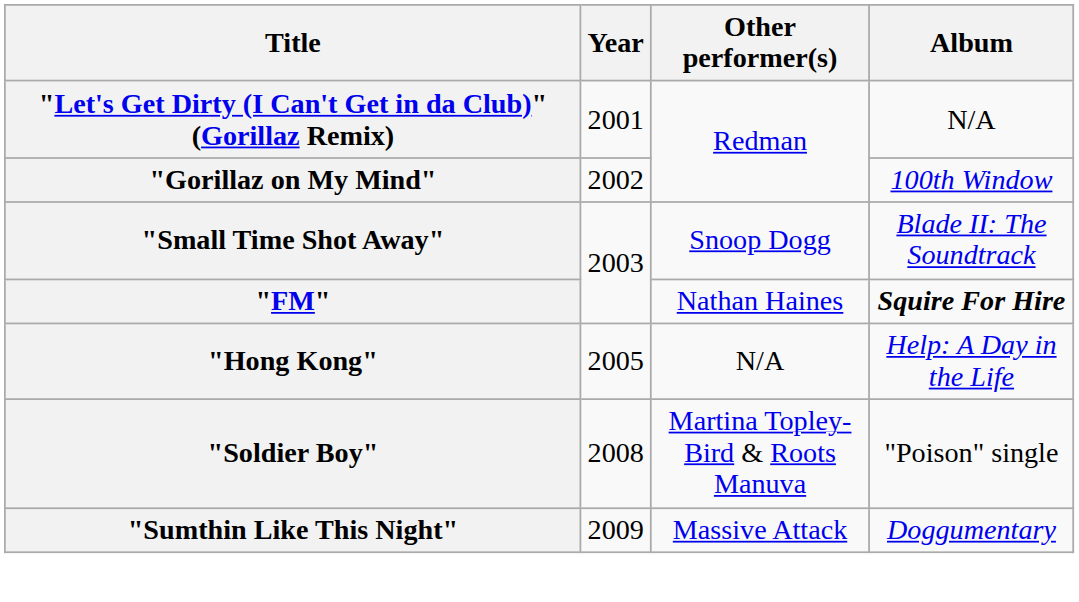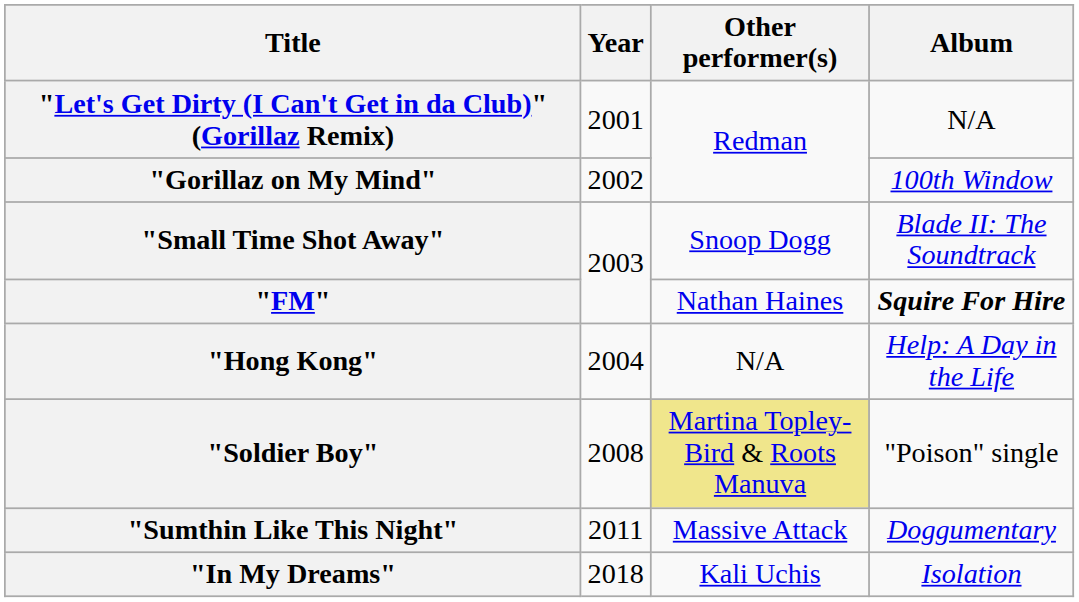 <table class="wikitable plainrowheaders" style="text-align:center;">
 <tr>
 <th scope="col" style="width:20em;">Title</th>
 <th scope="col">Year</th>
 <th scope="col">Other performer(s)</th>
 <th scope="col">Album</th>
 </tr>
 <tr>
 <th scope="row">"<a href='#'>Let's Get Dirty (I Can't Get in da Club)</a>" (<a href='#'>Gorillaz</a> Remix)</th>
 <td>2001</td>
 <td align="center" valign="center" rowspan="2"><a href='#'>Redman</a></td>
 <td>N/A</td>
 </tr>
 <tr>
 <th scope="row">"Gorillaz on My Mind"</th>
 <td>2002</td>
 <td><em><a href='#'>100th Window</a></em></td>
 </tr>
 <tr>
 <th scope="row">"Small Time Shot Away"</th>
 <td rowspan="2">2003</td>
 <td><a href='#'>Snoop Dogg</a></td>
 <td><em><a href='#'>Blade II: The Soundtrack</a></em></td>
 </tr>
 <tr>
 <th scope="row">"<a href='#'>FM</a>"</th>
 <td><a href='#'>Nathan Haines</a></td>
 <td><strong><em>Squire For Hire</em></strong></td>
 </tr>
 <tr>
 <th scope="row">"Hong Kong"</th>
-<td>2005</td>
+<td>2004</td>
 <td>N/A</td>
 <td><em><a href='#'>Help: A Day in the Life</a></em></td>
 </tr>
 <tr>
 <th scope="row">"Soldier Boy"</th>
 <td>2008</td>
-<td><a href='#'>Martina Topley-Bird</a> & <a href='#'>Roots Manuva</a></td>
+<td style="background: khaki;"><a href='#'>Martina Topley-Bird</a> & <a href='#'>Roots Manuva</a></td>
 <td>"Poison" single</td>
 </tr>
 <tr>
 <th scope="row">"Sumthin Like This Night"</th>
-<td>2009</td>
+<td>2011</td>
 <td><a href='#'>Massive Attack</a></td>
 <td><em><a href='#'>Doggumentary</a></em></td>
 </tr>
+<tr>
+<th scope="row">"In My Dreams"</th>
+<td>2018</td>
+<td><a href='#'>Kali Uchis</a></td>
+<td><em><a href='#'>Isolation</a></em></td>
+</tr>
 </table>
